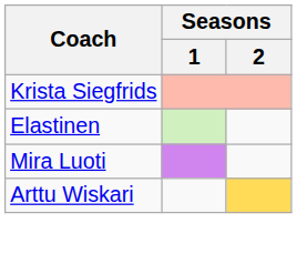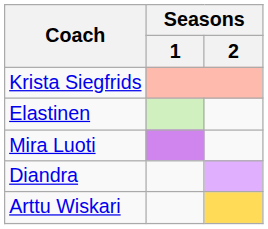 <table class="wikitable">
 <tr>
 <th rowspan="2">Coach</th>
 <th colspan="2">Seasons</th>
 </tr>
 <tr>
 <th width="40">1</th>
 <th width="40">2</th>
 </tr>
 <tr>
 <td><a href='#'>Krista Siegfrids</a></td>
 <td colspan="2" style="background:#febaad"></td>
 </tr>
 <tr>
 <td><a href='#'>Elastinen</a></td>
 <td style="background:#d0f0c0"></td>
 <td></td>
 </tr>
 <tr>
 <td><a href='#'>Mira Luoti</a></td>
 <td style="background:#d084ee"></td>
 <td></td>
 </tr>
 <tr>
+<td><a href='#'>Diandra</a></td>
+<td></td>
+<td style="background:#E0B0FF"></td>
+</tr>
+<tr>
 <td><a href='#'>Arttu Wiskari</a></td>
 <td></td>
 <td style="background:#ffdb58"></td>
 </tr>
 </table>
